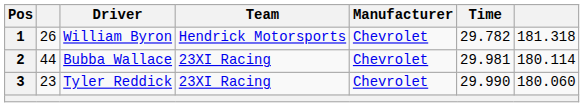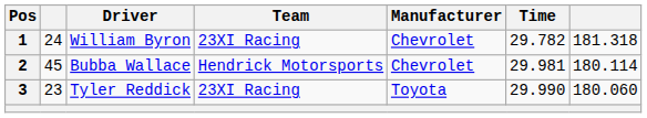 <table class="wikitable" style="font-size:95%">
 <tr>
 <th>Pos</th>
 <th></th>
 <th>Driver</th>
 <th>Team</th>
 <th>Manufacturer</th>
 <th>Time</th>
 <th></th>
 </tr>
 <tr>
 <th>1</th>
-<td>26</td>
+<td>24</td>
 <td><a href='#'>William Byron</a></td>
-<td><a href='#'>Hendrick Motorsports</a></td>
+<td><a href='#'>23XI Racing</a></td>
 <td><a href='#'>Chevrolet</a></td>
 <td>29.782</td>
 <td>181.318</td>
 </tr>
 <tr>
 <th>2</th>
-<td>44</td>
+<td>45</td>
 <td><a href='#'>Bubba Wallace</a></td>
-<td><a href='#'>23XI Racing</a></td>
+<td><a href='#'>Hendrick Motorsports</a></td>
 <td><a href='#'>Chevrolet</a></td>
 <td>29.981</td>
 <td>180.114</td>
 </tr>
 <tr>
 <th>3</th>
 <td>23</td>
 <td><a href='#'>Tyler Reddick</a></td>
 <td><a href='#'>23XI Racing</a></td>
-<td><a href='#'>Chevrolet</a></td>
+<td><a href='#'>Toyota</a></td>
 <td>29.990</td>
 <td>180.060</td>
 </tr>
 <tr>
 <th colspan="7"></th>
 </tr>
 </table>
